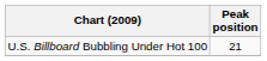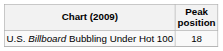 <table class="wikitable">
 <tr>
 <th>Chart (2009)</th>
 <th>Peak<br>position</th>
 </tr>
 <tr>
 <td>U.S. <em>Billboard</em> Bubbling Under Hot 100</td>
-<td align="center">21</td>
+<td align="center">18</td>
 </tr>
 <tr>
 </tr>
 </table>
